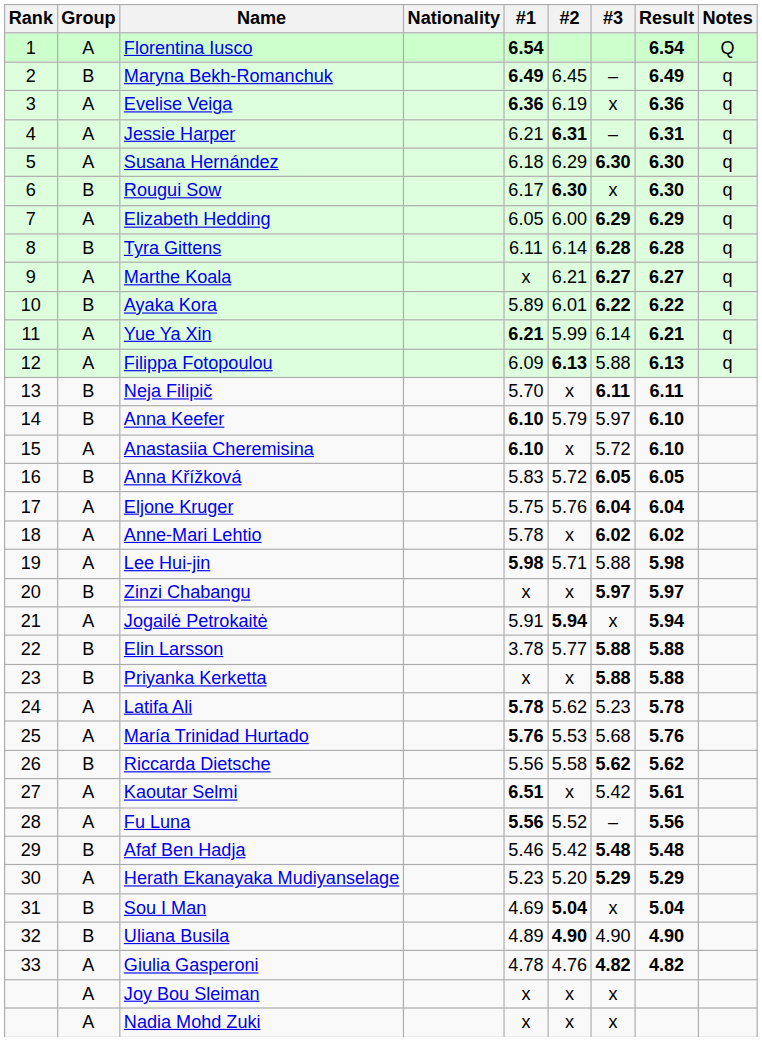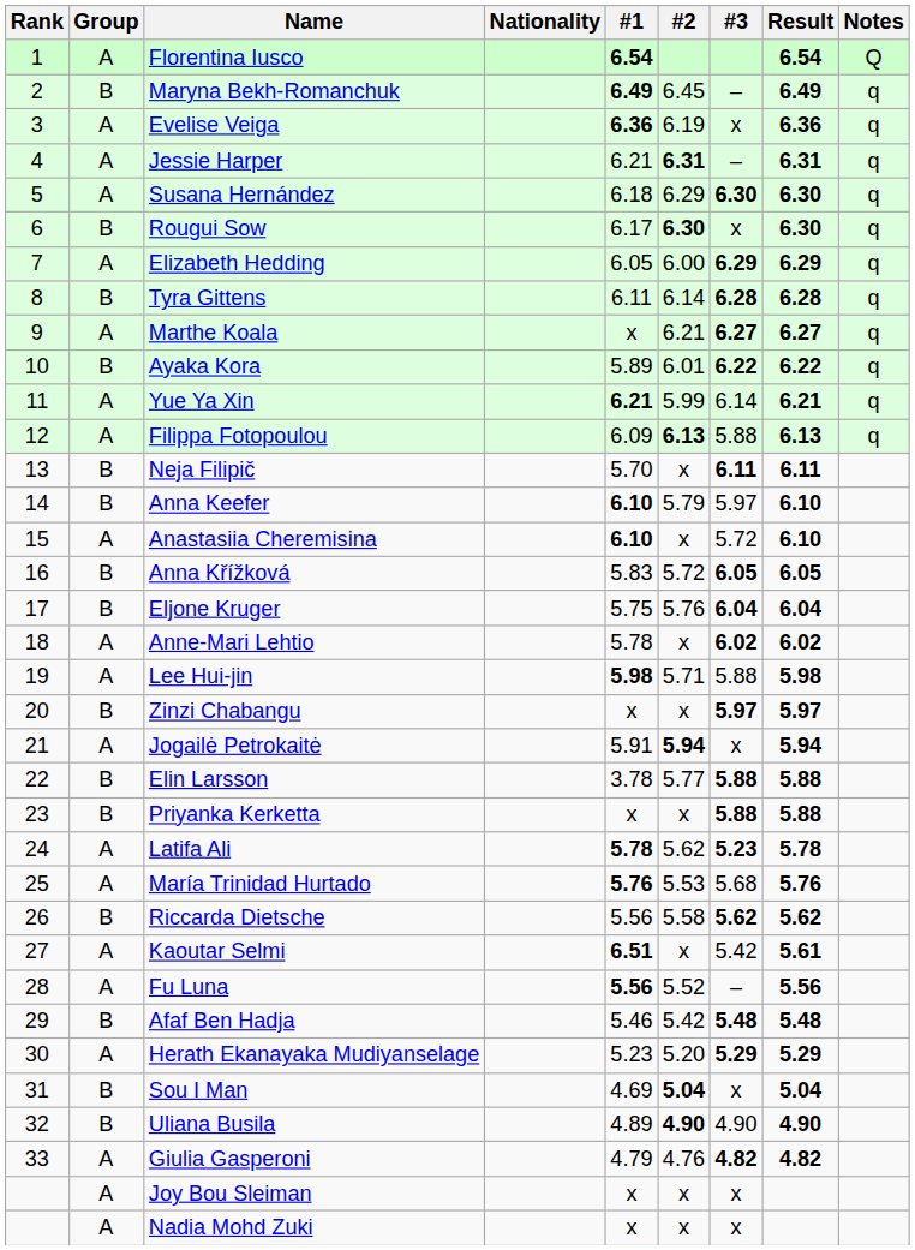 <table class="wikitable sortable" style="text-align:center">
 <tr>
 <th>Rank</th>
 <th>Group</th>
 <th>Name</th>
 <th>Nationality</th>
 <th>#1</th>
 <th>#2</th>
 <th>#3</th>
 <th>Result</th>
 <th>Notes</th>
 </tr>
 <tr bgcolor=ccffcc>
 <td>1</td>
 <td>A</td>
 <td align=left><a href='#'>Florentina Iusco</a></td>
 <td align=left></td>
 <td><strong>6.54</strong></td>
 <td></td>
 <td></td>
 <td><strong>6.54</strong></td>
 <td>Q</td>
 </tr>
 <tr bgcolor=ddffdd>
 <td>2</td>
 <td>B</td>
 <td align=left><a href='#'>Maryna Bekh-Romanchuk</a></td>
 <td align=left></td>
 <td><strong>6.49</strong></td>
 <td>6.45</td>
 <td>–</td>
 <td><strong>6.49</strong></td>
 <td>q</td>
 </tr>
 <tr bgcolor=ddffdd>
 <td>3</td>
 <td>A</td>
 <td align=left><a href='#'>Evelise Veiga</a></td>
 <td align=left></td>
 <td><strong>6.36</strong></td>
 <td>6.19</td>
 <td>x</td>
 <td><strong>6.36</strong></td>
 <td>q</td>
 </tr>
 <tr bgcolor=ddffdd>
 <td>4</td>
 <td>A</td>
 <td align=left><a href='#'>Jessie Harper</a></td>
 <td align=left></td>
 <td>6.21</td>
 <td><strong>6.31</strong></td>
 <td>–</td>
 <td><strong>6.31</strong></td>
 <td>q</td>
 </tr>
 <tr bgcolor=ddffdd>
 <td>5</td>
 <td>A</td>
 <td align=left><a href='#'>Susana Hernández</a></td>
 <td align=left></td>
 <td>6.18</td>
 <td>6.29</td>
 <td><strong>6.30</strong></td>
 <td><strong>6.30</strong></td>
 <td>q</td>
 </tr>
 <tr bgcolor=ddffdd>
 <td>6</td>
 <td>B</td>
 <td align=left><a href='#'>Rougui Sow</a></td>
 <td align=left></td>
 <td>6.17</td>
 <td><strong>6.30</strong></td>
 <td>x</td>
 <td><strong>6.30</strong></td>
 <td>q</td>
 </tr>
 <tr bgcolor=ddffdd>
 <td>7</td>
 <td>A</td>
 <td align=left><a href='#'>Elizabeth Hedding</a></td>
 <td align=left></td>
 <td>6.05</td>
 <td>6.00</td>
 <td><strong>6.29</strong></td>
 <td><strong>6.29</strong></td>
 <td>q</td>
 </tr>
 <tr bgcolor=ddffdd>
 <td>8</td>
 <td>B</td>
 <td align=left><a href='#'>Tyra Gittens</a></td>
 <td align=left></td>
 <td>6.11</td>
 <td>6.14</td>
 <td><strong>6.28</strong></td>
 <td><strong>6.28</strong></td>
 <td>q</td>
 </tr>
 <tr bgcolor=ddffdd>
 <td>9</td>
 <td>A</td>
 <td align=left><a href='#'>Marthe Koala</a></td>
 <td align=left></td>
 <td>x</td>
 <td>6.21</td>
 <td><strong>6.27</strong></td>
 <td><strong>6.27</strong></td>
 <td>q</td>
 </tr>
 <tr bgcolor=ddffdd>
 <td>10</td>
 <td>B</td>
 <td align=left><a href='#'>Ayaka Kora</a></td>
 <td align=left></td>
 <td>5.89</td>
 <td>6.01</td>
 <td><strong>6.22</strong></td>
 <td><strong>6.22</strong></td>
 <td>q</td>
 </tr>
 <tr bgcolor=ddffdd>
 <td>11</td>
 <td>A</td>
 <td align=left><a href='#'>Yue Ya Xin</a></td>
 <td align=left></td>
 <td><strong>6.21</strong></td>
 <td>5.99</td>
 <td>6.14</td>
 <td><strong>6.21</strong></td>
 <td>q</td>
 </tr>
 <tr bgcolor=ddffdd>
 <td>12</td>
 <td>A</td>
 <td align=left><a href='#'>Filippa Fotopoulou</a></td>
 <td align=left></td>
 <td>6.09</td>
 <td><strong>6.13</strong></td>
 <td>5.88</td>
 <td><strong>6.13</strong></td>
 <td>q</td>
 </tr>
 <tr>
 <td>13</td>
 <td>B</td>
 <td align=left><a href='#'>Neja Filipič</a></td>
 <td align=left></td>
 <td>5.70</td>
 <td>x</td>
 <td><strong>6.11</strong></td>
 <td><strong>6.11</strong></td>
 <td></td>
 </tr>
 <tr>
 <td>14</td>
 <td>B</td>
 <td align=left><a href='#'>Anna Keefer</a></td>
 <td align=left></td>
 <td><strong>6.10</strong></td>
 <td>5.79</td>
 <td>5.97</td>
 <td><strong>6.10</strong></td>
 <td></td>
 </tr>
 <tr>
 <td>15</td>
 <td>A</td>
 <td align=left><a href='#'>Anastasiia Cheremisina</a></td>
 <td align=left></td>
 <td><strong>6.10</strong></td>
 <td>x</td>
 <td>5.72</td>
 <td><strong>6.10</strong></td>
 <td></td>
 </tr>
 <tr>
 <td>16</td>
 <td>B</td>
 <td align=left><a href='#'>Anna Křížková</a></td>
 <td align=left></td>
 <td>5.83</td>
 <td>5.72</td>
 <td><strong>6.05</strong></td>
 <td><strong>6.05</strong></td>
 <td></td>
 </tr>
 <tr>
 <td>17</td>
-<td>A</td>
+<td>B</td>
 <td align=left><a href='#'>Eljone Kruger</a></td>
 <td align=left></td>
 <td>5.75</td>
 <td>5.76</td>
 <td><strong>6.04</strong></td>
 <td><strong>6.04</strong></td>
 <td></td>
 </tr>
 <tr>
 <td>18</td>
 <td>A</td>
 <td align=left><a href='#'>Anne-Mari Lehtio</a></td>
 <td align=left></td>
 <td>5.78</td>
 <td>x</td>
 <td><strong>6.02</strong></td>
 <td><strong>6.02</strong></td>
 <td></td>
 </tr>
 <tr>
 <td>19</td>
 <td>A</td>
 <td align=left><a href='#'>Lee Hui-jin</a></td>
 <td align=left></td>
 <td><strong>5.98</strong></td>
 <td>5.71</td>
 <td>5.88</td>
 <td><strong>5.98</strong></td>
 <td></td>
 </tr>
 <tr>
 <td>20</td>
 <td>B</td>
 <td align=left><a href='#'>Zinzi Chabangu</a></td>
 <td align=left></td>
 <td>x</td>
 <td>x</td>
 <td><strong>5.97</strong></td>
 <td><strong>5.97</strong></td>
 <td></td>
 </tr>
 <tr>
 <td>21</td>
 <td>A</td>
 <td align=left><a href='#'>Jogailė Petrokaitė</a></td>
 <td align=left></td>
 <td>5.91</td>
 <td><strong>5.94</strong></td>
 <td>x</td>
 <td><strong>5.94</strong></td>
 <td></td>
 </tr>
 <tr>
 <td>22</td>
 <td>B</td>
 <td align=left><a href='#'>Elin Larsson</a></td>
 <td align=left></td>
 <td>3.78</td>
 <td>5.77</td>
 <td><strong>5.88</strong></td>
 <td><strong>5.88</strong></td>
 <td></td>
 </tr>
 <tr>
 <td>23</td>
 <td>B</td>
 <td align=left><a href='#'>Priyanka Kerketta</a></td>
 <td align=left></td>
 <td>x</td>
 <td>x</td>
 <td><strong>5.88</strong></td>
 <td><strong>5.88</strong></td>
 <td></td>
 </tr>
 <tr>
 <td>24</td>
 <td>A</td>
 <td align=left><a href='#'>Latifa Ali</a></td>
 <td align=left></td>
 <td><strong>5.78</strong></td>
 <td>5.62</td>
-<td>5.23</td>
+<td><strong>5.23</strong></td>
 <td><strong>5.78</strong></td>
 <td></td>
 </tr>
 <tr>
 <td>25</td>
 <td>A</td>
 <td align=left><a href='#'>María Trinidad Hurtado</a></td>
 <td align=left></td>
 <td><strong>5.76</strong></td>
 <td>5.53</td>
 <td>5.68</td>
 <td><strong>5.76</strong></td>
 <td></td>
 </tr>
 <tr>
 <td>26</td>
 <td>B</td>
 <td align=left><a href='#'>Riccarda Dietsche</a></td>
 <td align=left></td>
 <td>5.56</td>
 <td>5.58</td>
 <td><strong>5.62</strong></td>
 <td><strong>5.62</strong></td>
 <td></td>
 </tr>
 <tr>
 <td>27</td>
 <td>A</td>
 <td align=left><a href='#'>Kaoutar Selmi</a></td>
 <td align=left></td>
 <td><strong>6.51</strong></td>
 <td>x</td>
 <td>5.42</td>
 <td><strong>5.61</strong></td>
 <td></td>
 </tr>
 <tr>
 <td>28</td>
 <td>A</td>
 <td align=left><a href='#'>Fu Luna</a></td>
 <td align=left></td>
 <td><strong>5.56</strong></td>
 <td>5.52</td>
 <td>–</td>
 <td><strong>5.56</strong></td>
 <td></td>
 </tr>
 <tr>
 <td>29</td>
 <td>B</td>
 <td align=left><a href='#'>Afaf Ben Hadja</a></td>
 <td align=left></td>
 <td>5.46</td>
 <td>5.42</td>
 <td><strong>5.48</strong></td>
 <td><strong>5.48</strong></td>
 <td></td>
 </tr>
 <tr>
 <td>30</td>
 <td>A</td>
 <td align=left><a href='#'>Herath Ekanayaka Mudiyanselage</a></td>
 <td align=left></td>
 <td>5.23</td>
 <td>5.20</td>
 <td><strong>5.29</strong></td>
 <td><strong>5.29</strong></td>
 <td></td>
 </tr>
 <tr>
 <td>31</td>
 <td>B</td>
 <td align=left><a href='#'>Sou I Man</a></td>
 <td align=left></td>
 <td>4.69</td>
 <td><strong>5.04</strong></td>
 <td>x</td>
 <td><strong>5.04</strong></td>
 <td></td>
 </tr>
 <tr>
 <td>32</td>
 <td>B</td>
 <td align=left><a href='#'>Uliana Busila</a></td>
 <td align=left></td>
 <td>4.89</td>
 <td><strong>4.90</strong></td>
 <td>4.90</td>
 <td><strong>4.90</strong></td>
 <td></td>
 </tr>
 <tr>
 <td>33</td>
 <td>A</td>
 <td align=left><a href='#'>Giulia Gasperoni</a></td>
 <td align=left></td>
-<td>4.78</td>
+<td>4.79</td>
 <td>4.76</td>
 <td><strong>4.82</strong></td>
 <td><strong>4.82</strong></td>
 <td></td>
 </tr>
 <tr>
 <td></td>
 <td>A</td>
 <td align=left><a href='#'>Joy Bou Sleiman</a></td>
 <td align=left></td>
 <td>x</td>
 <td>x</td>
 <td>x</td>
 <td><strong></strong></td>
 <td></td>
 </tr>
 <tr>
 <td></td>
 <td>A</td>
 <td align=left><a href='#'>Nadia Mohd Zuki</a></td>
 <td align=left></td>
 <td>x</td>
 <td>x</td>
 <td>x</td>
 <td><strong></strong></td>
 <td></td>
 </tr>
 </table>
